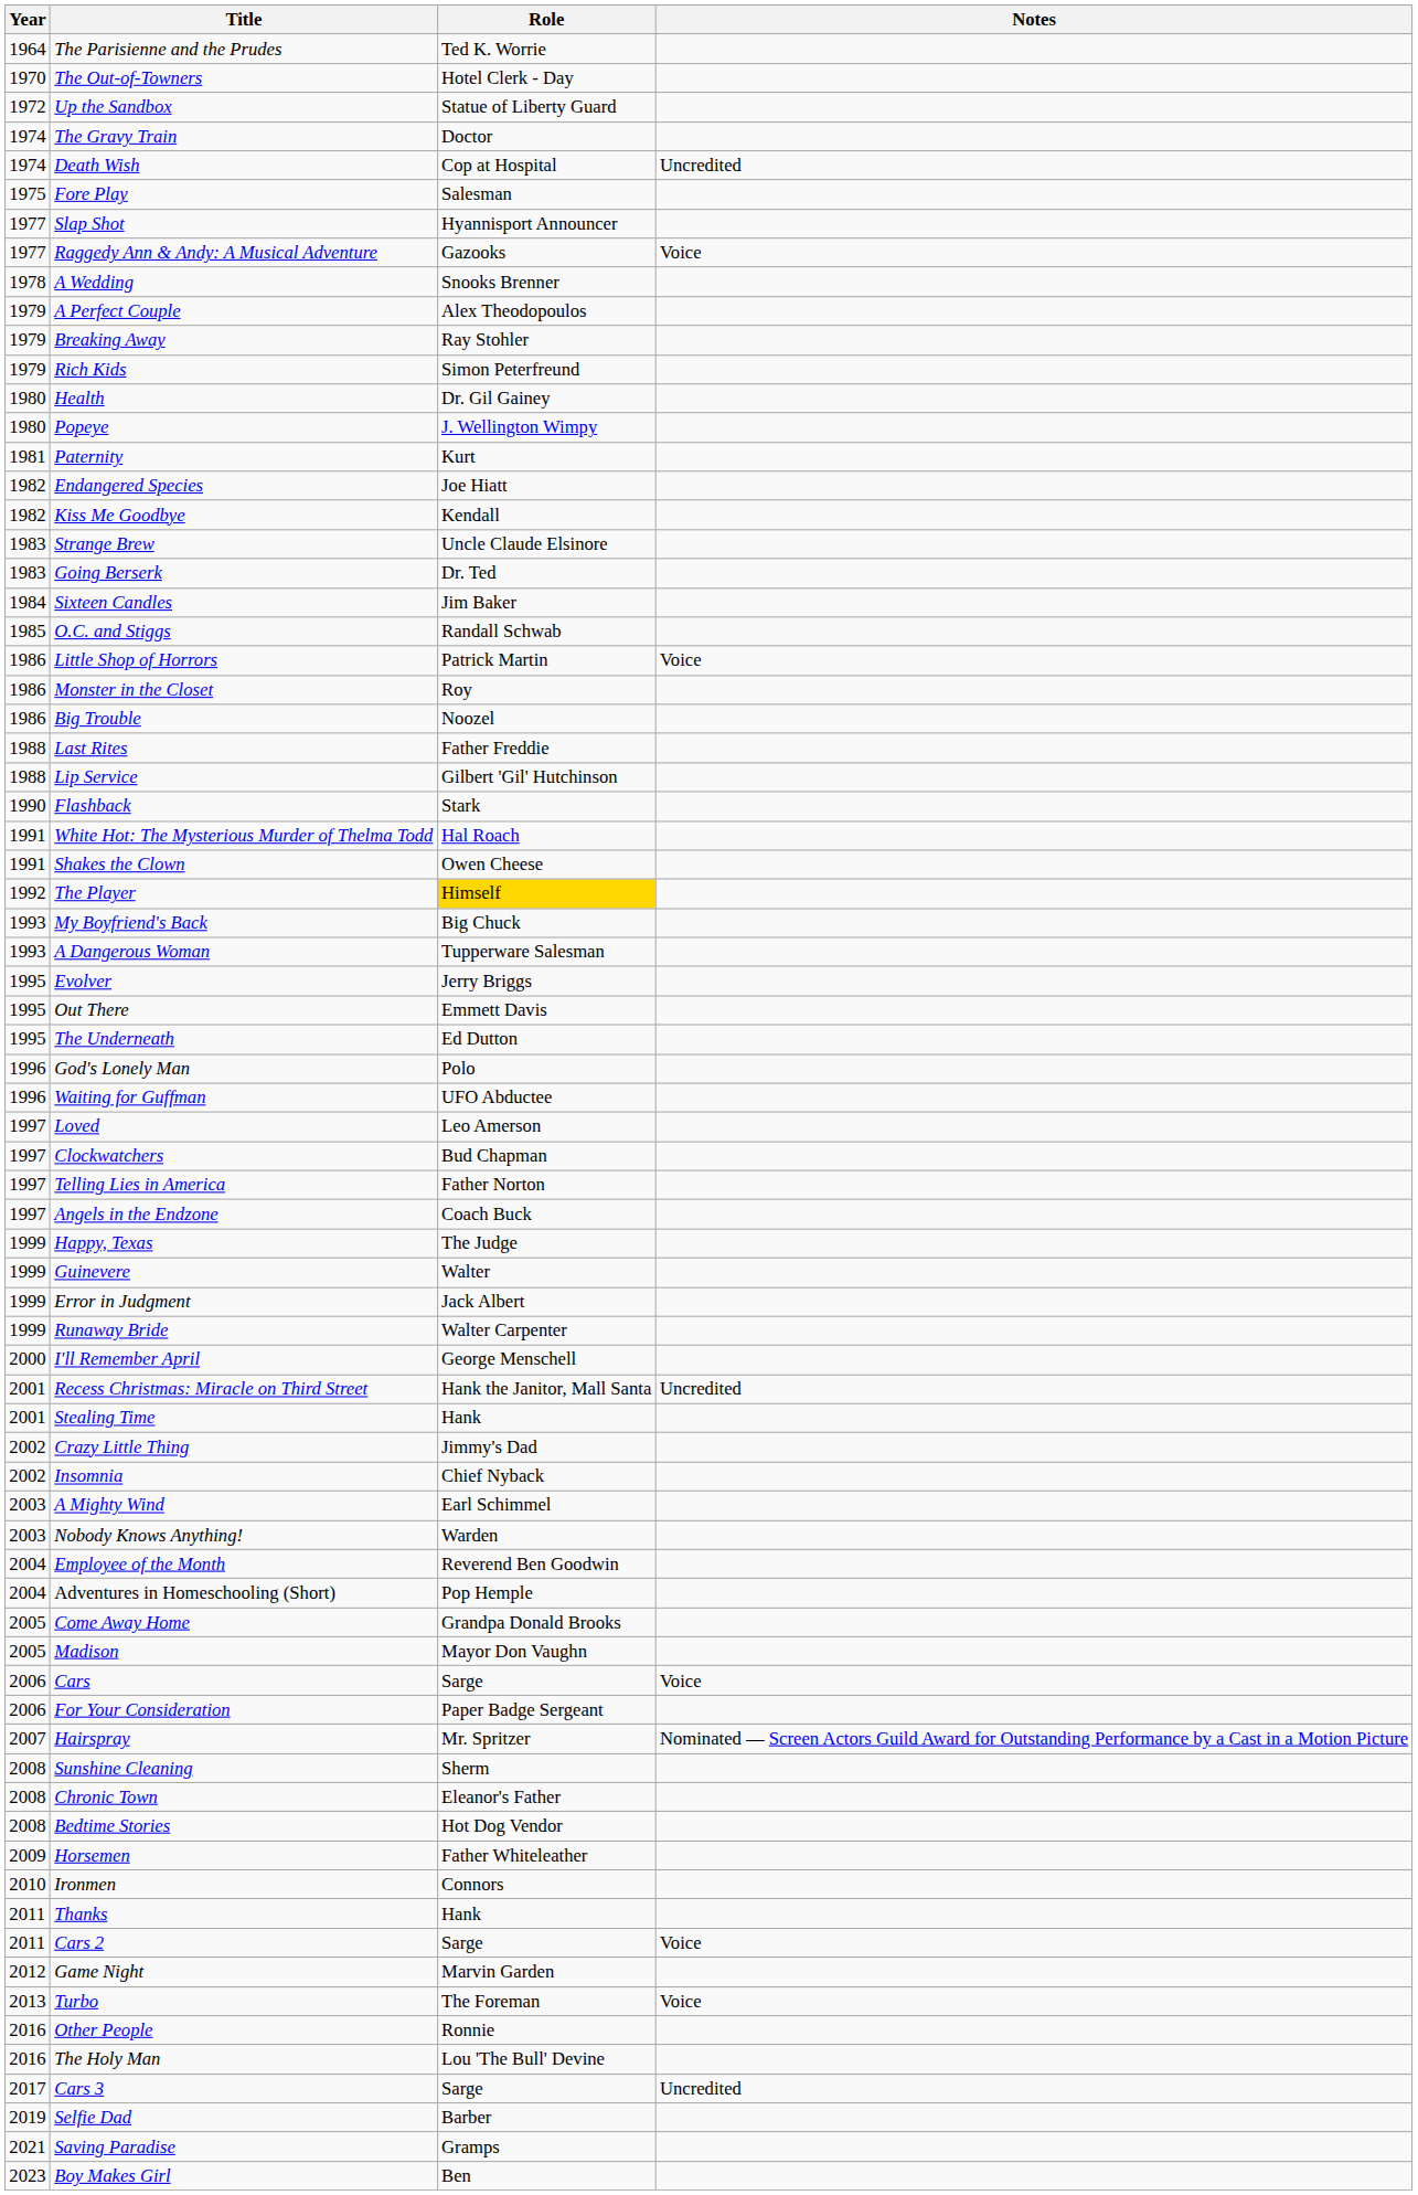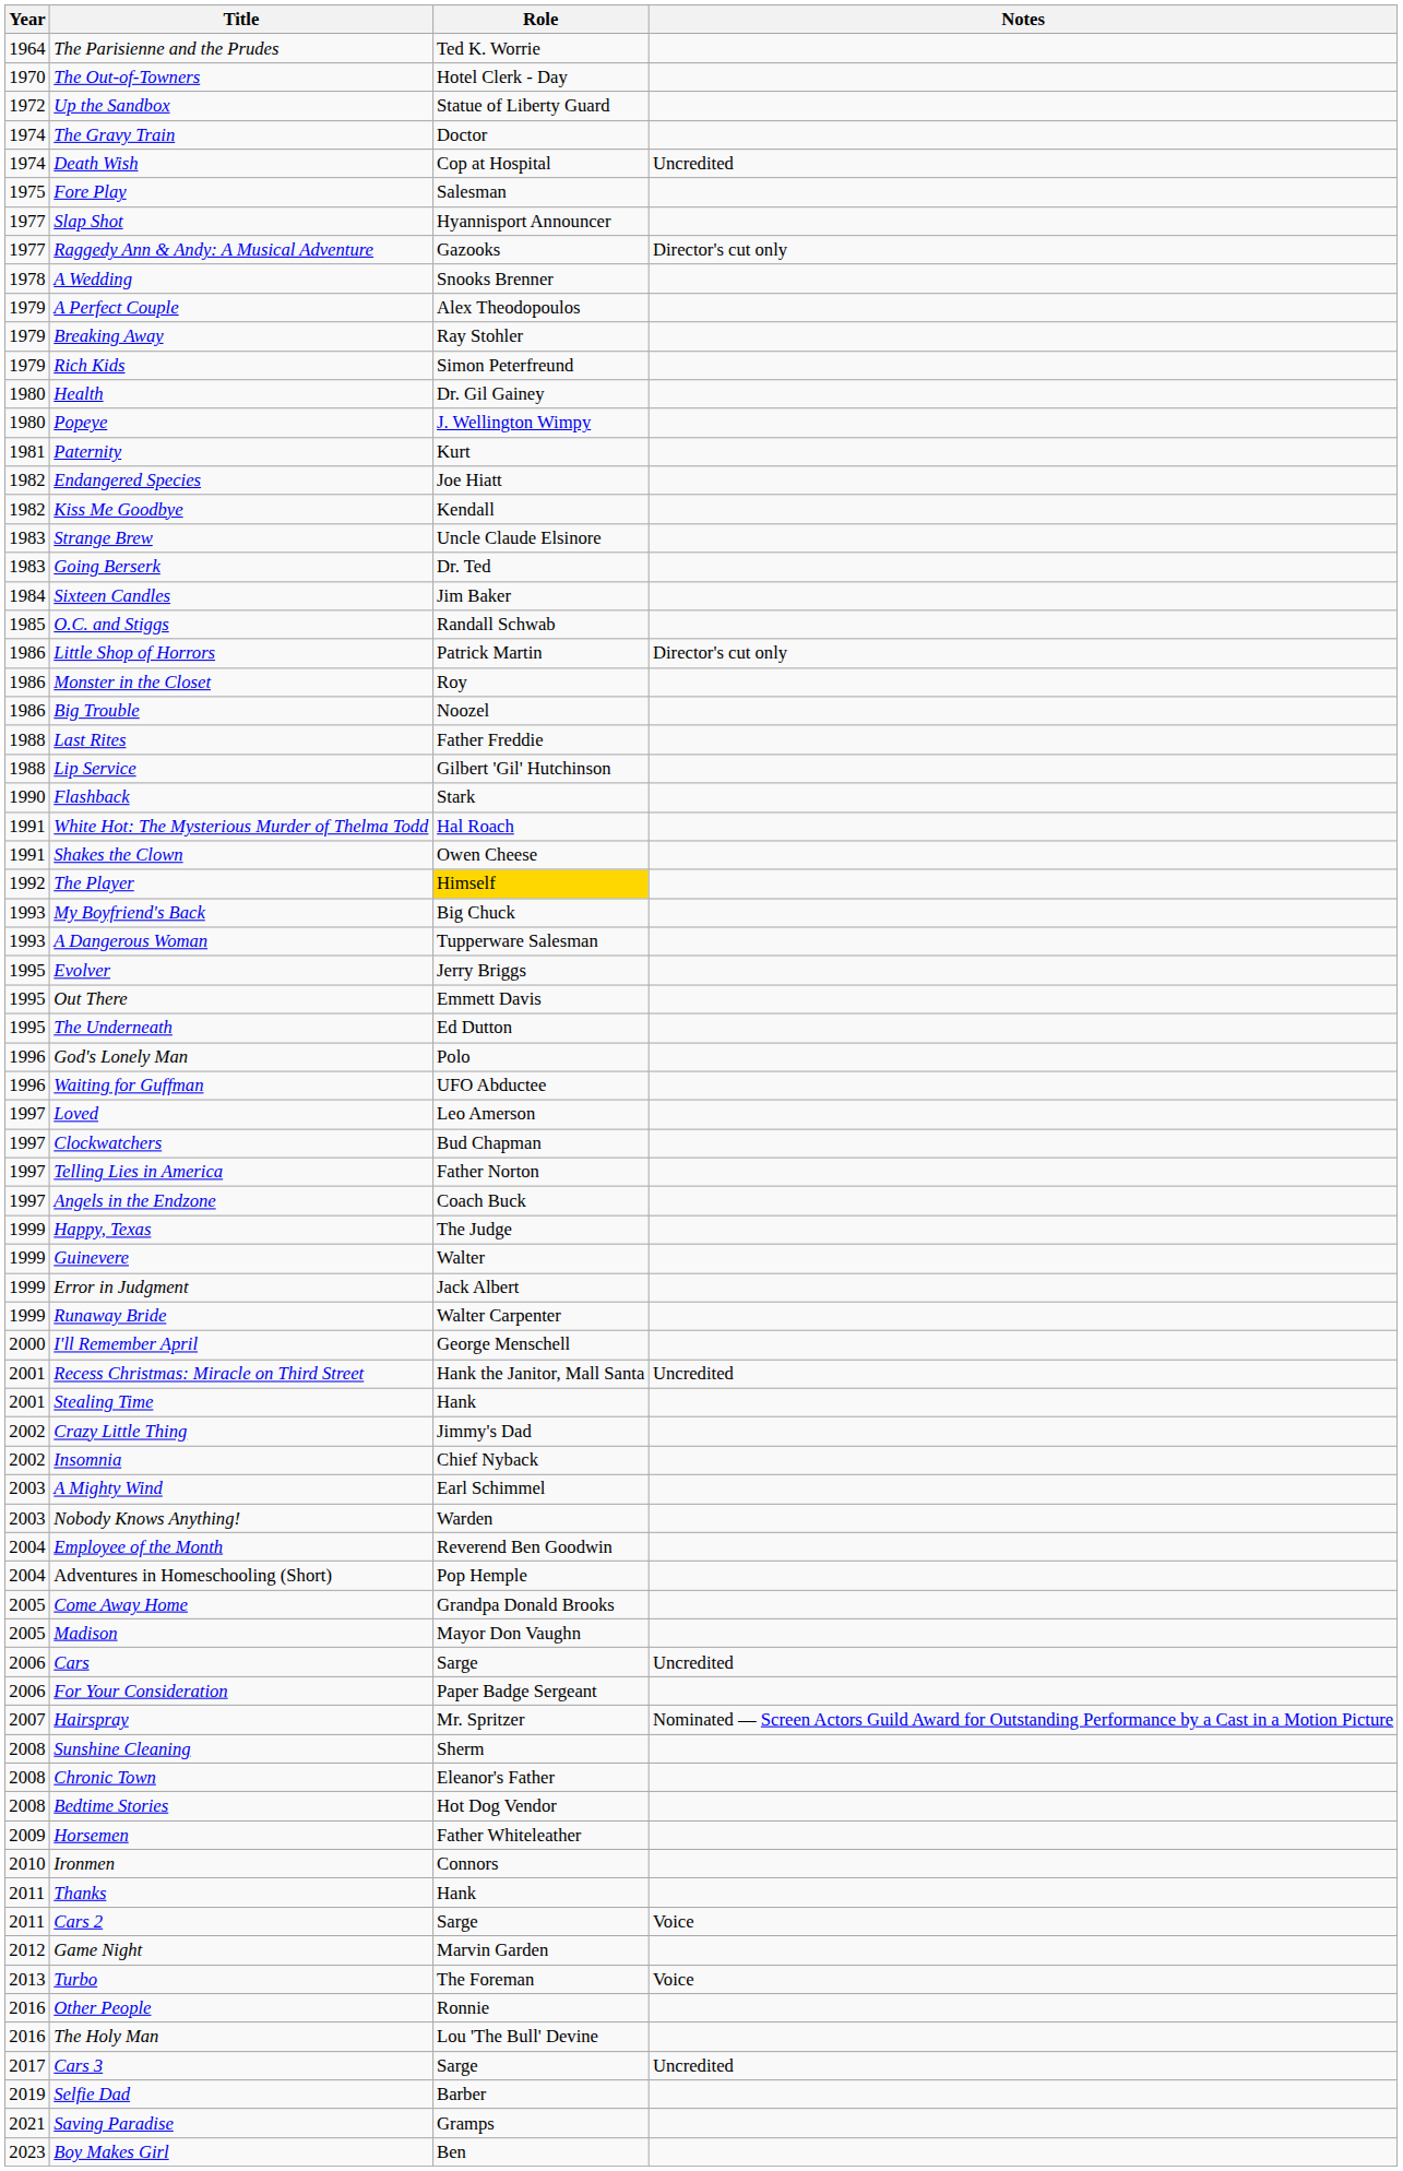 <table class = "wikitable sortable">
 <tr>
 <th>Year</th>
 <th>Title</th>
 <th>Role</th>
 <th class = "unsortable">Notes</th>
 </tr>
 <tr>
 <td>1964</td>
 <td><em>The Parisienne and the Prudes</em></td>
 <td>Ted K. Worrie</td>
 <td></td>
 </tr>
 <tr>
 <td>1970</td>
 <td><em><a href='#'>The Out-of-Towners</a></em></td>
 <td>Hotel Clerk - Day</td>
 <td></td>
 </tr>
 <tr>
 <td>1972</td>
 <td><em><a href='#'>Up the Sandbox</a></em></td>
 <td>Statue of Liberty Guard</td>
 <td></td>
 </tr>
 <tr>
 <td>1974</td>
 <td><em><a href='#'>The Gravy Train</a></em></td>
 <td>Doctor</td>
 <td></td>
 </tr>
 <tr>
 <td>1974</td>
 <td><em><a href='#'>Death Wish</a></em></td>
 <td>Cop at Hospital</td>
 <td>Uncredited</td>
 </tr>
 <tr>
 <td>1975</td>
 <td><em><a href='#'>Fore Play</a></em></td>
 <td>Salesman</td>
 <td></td>
 </tr>
 <tr>
 <td>1977</td>
 <td><em><a href='#'>Slap Shot</a></em></td>
 <td>Hyannisport Announcer</td>
 <td></td>
 </tr>
 <tr>
 <td>1977</td>
 <td><em><a href='#'>Raggedy Ann & Andy: A Musical Adventure</a></em></td>
 <td>Gazooks</td>
-<td>Voice</td>
+<td>Director's cut only</td>
 </tr>
 <tr>
 <td>1978</td>
 <td><em><a href='#'>A Wedding</a></em></td>
 <td>Snooks Brenner</td>
 <td></td>
 </tr>
 <tr>
 <td>1979</td>
 <td><em><a href='#'>A Perfect Couple</a></em></td>
 <td>Alex Theodopoulos</td>
 <td></td>
 </tr>
 <tr>
 <td>1979</td>
 <td><em><a href='#'>Breaking Away</a></em></td>
 <td>Ray Stohler</td>
 <td></td>
 </tr>
 <tr>
 <td>1979</td>
 <td><em><a href='#'>Rich Kids</a></em></td>
 <td>Simon Peterfreund</td>
 <td></td>
 </tr>
 <tr>
 <td>1980</td>
 <td><em><a href='#'>Health</a></em></td>
 <td>Dr. Gil Gainey</td>
 <td></td>
 </tr>
 <tr>
 <td>1980</td>
 <td><em><a href='#'>Popeye</a></em></td>
 <td><a href='#'>J. Wellington Wimpy</a></td>
 <td></td>
 </tr>
 <tr>
 <td>1981</td>
 <td><em><a href='#'>Paternity</a></em></td>
 <td>Kurt</td>
 <td></td>
 </tr>
 <tr>
 <td>1982</td>
 <td><em><a href='#'>Endangered Species</a></em></td>
 <td>Joe Hiatt</td>
 <td></td>
 </tr>
 <tr>
 <td>1982</td>
 <td><em><a href='#'>Kiss Me Goodbye</a></em></td>
 <td>Kendall</td>
 <td></td>
 </tr>
 <tr>
 <td>1983</td>
 <td><em><a href='#'>Strange Brew</a></em></td>
 <td>Uncle Claude Elsinore</td>
 <td></td>
 </tr>
 <tr>
 <td>1983</td>
 <td><em><a href='#'>Going Berserk</a></em></td>
 <td>Dr. Ted</td>
 <td></td>
 </tr>
 <tr>
 <td>1984</td>
 <td><em><a href='#'>Sixteen Candles</a></em></td>
 <td>Jim Baker</td>
 <td></td>
 </tr>
 <tr>
 <td>1985</td>
 <td><em><a href='#'>O.C. and Stiggs</a></em></td>
 <td>Randall Schwab</td>
 <td></td>
 </tr>
 <tr>
 <td>1986</td>
 <td><em><a href='#'>Little Shop of Horrors</a></em></td>
 <td>Patrick Martin</td>
-<td>Voice</td>
+<td>Director's cut only</td>
 </tr>
 <tr>
 <td>1986</td>
 <td><em><a href='#'>Monster in the Closet</a></em></td>
 <td>Roy</td>
 <td></td>
 </tr>
 <tr>
 <td>1986</td>
 <td><em><a href='#'>Big Trouble</a></em></td>
 <td>Noozel</td>
 <td></td>
 </tr>
 <tr>
 <td>1988</td>
 <td><em><a href='#'>Last Rites</a></em></td>
 <td>Father Freddie</td>
 <td></td>
 </tr>
 <tr>
 <td>1988</td>
 <td><em><a href='#'>Lip Service</a></em></td>
 <td>Gilbert 'Gil' Hutchinson</td>
 <td></td>
 </tr>
 <tr>
 <td>1990</td>
 <td><em><a href='#'>Flashback</a></em></td>
 <td>Stark</td>
 <td></td>
 </tr>
 <tr>
 <td>1991</td>
 <td><em><a href='#'>White Hot: The Mysterious Murder of Thelma Todd</a></em></td>
 <td><a href='#'>Hal Roach</a></td>
 <td></td>
 </tr>
 <tr>
 <td>1991</td>
 <td><em><a href='#'>Shakes the Clown</a></em></td>
 <td>Owen Cheese</td>
 <td></td>
 </tr>
 <tr>
 <td>1992</td>
 <td><em><a href='#'>The Player</a></em></td>
 <td style="background: gold;">Himself</td>
 <td></td>
 </tr>
 <tr>
 <td>1993</td>
 <td><em><a href='#'>My Boyfriend's Back</a></em></td>
 <td>Big Chuck</td>
 <td></td>
 </tr>
 <tr>
 <td>1993</td>
 <td><em><a href='#'>A Dangerous Woman</a></em></td>
 <td>Tupperware Salesman</td>
 <td></td>
 </tr>
 <tr>
 <td>1995</td>
 <td><em><a href='#'>Evolver</a></em></td>
 <td>Jerry Briggs</td>
 <td></td>
 </tr>
 <tr>
 <td>1995</td>
 <td><em>Out There</em></td>
 <td>Emmett Davis</td>
 <td></td>
 </tr>
 <tr>
 <td>1995</td>
 <td><em><a href='#'>The Underneath</a></em></td>
 <td>Ed Dutton</td>
 <td></td>
 </tr>
 <tr>
 <td>1996</td>
 <td><em>God's Lonely Man</em></td>
 <td>Polo</td>
 <td></td>
 </tr>
 <tr>
 <td>1996</td>
 <td><em><a href='#'>Waiting for Guffman</a></em></td>
 <td>UFO Abductee</td>
 <td></td>
 </tr>
 <tr>
 <td>1997</td>
 <td><em><a href='#'>Loved</a></em></td>
 <td>Leo Amerson</td>
 <td></td>
 </tr>
 <tr>
 <td>1997</td>
 <td><em><a href='#'>Clockwatchers</a></em></td>
 <td>Bud Chapman</td>
 <td></td>
 </tr>
 <tr>
 <td>1997</td>
 <td><em><a href='#'>Telling Lies in America</a></em></td>
 <td>Father Norton</td>
 <td></td>
 </tr>
 <tr>
 <td>1997</td>
 <td><em><a href='#'>Angels in the Endzone</a></em></td>
 <td>Coach Buck</td>
 <td></td>
 </tr>
 <tr>
 <td>1999</td>
 <td><em><a href='#'>Happy, Texas</a></em></td>
 <td>The Judge</td>
 <td></td>
 </tr>
 <tr>
 <td>1999</td>
 <td><em><a href='#'>Guinevere</a></em></td>
 <td>Walter</td>
 <td></td>
 </tr>
 <tr>
 <td>1999</td>
 <td><em>Error in Judgment</em></td>
 <td>Jack Albert</td>
 <td></td>
 </tr>
 <tr>
 <td>1999</td>
 <td><em><a href='#'>Runaway Bride</a></em></td>
 <td>Walter Carpenter</td>
 <td></td>
 </tr>
 <tr>
 <td>2000</td>
 <td><em><a href='#'>I'll Remember April</a></em></td>
 <td>George Menschell</td>
 <td></td>
 </tr>
 <tr>
 <td>2001</td>
 <td><em><a href='#'>Recess Christmas: Miracle on Third Street</a></em></td>
 <td>Hank the Janitor, Mall Santa</td>
 <td>Uncredited</td>
 </tr>
 <tr>
 <td>2001</td>
 <td><em><a href='#'>Stealing Time</a></em></td>
 <td>Hank</td>
 <td></td>
 </tr>
 <tr>
 <td>2002</td>
 <td><em><a href='#'>Crazy Little Thing</a></em></td>
 <td>Jimmy's Dad</td>
 <td></td>
 </tr>
 <tr>
 <td>2002</td>
 <td><em><a href='#'>Insomnia</a></em></td>
 <td>Chief Nyback</td>
 <td></td>
 </tr>
 <tr>
 <td>2003</td>
 <td><em><a href='#'>A Mighty Wind</a></em></td>
 <td>Earl Schimmel</td>
 <td></td>
 </tr>
 <tr>
 <td>2003</td>
 <td><em>Nobody Knows Anything!</em></td>
 <td>Warden</td>
 <td></td>
 </tr>
 <tr>
 <td>2004</td>
 <td><em><a href='#'>Employee of the Month</a></em></td>
 <td>Reverend Ben Goodwin</td>
 <td></td>
 </tr>
 <tr>
 <td>2004</td>
 <td>Adventures in Homeschooling (Short)</td>
 <td>Pop Hemple</td>
 <td></td>
 </tr>
 <tr>
 <td>2005</td>
 <td><em><a href='#'>Come Away Home</a></em></td>
 <td>Grandpa Donald Brooks</td>
 <td></td>
 </tr>
 <tr>
 <td>2005</td>
 <td><em><a href='#'>Madison</a></em></td>
 <td>Mayor Don Vaughn</td>
 <td></td>
 </tr>
 <tr>
 <td>2006</td>
 <td><em><a href='#'>Cars</a></em></td>
 <td>Sarge</td>
-<td>Voice</td>
+<td>Uncredited</td>
 </tr>
 <tr>
 <td>2006</td>
 <td><em><a href='#'>For Your Consideration</a></em></td>
 <td>Paper Badge Sergeant</td>
 <td></td>
 </tr>
 <tr>
 <td>2007</td>
 <td><em><a href='#'>Hairspray</a></em></td>
 <td>Mr. Spritzer</td>
 <td>Nominated — <a href='#'>Screen Actors Guild Award for Outstanding Performance by a Cast in a Motion Picture</a></td>
 </tr>
 <tr>
 <td>2008</td>
 <td><em><a href='#'>Sunshine Cleaning</a></em></td>
 <td>Sherm</td>
 <td></td>
 </tr>
 <tr>
 <td>2008</td>
 <td><em><a href='#'>Chronic Town</a></em></td>
 <td>Eleanor's Father</td>
 <td></td>
 </tr>
 <tr>
 <td>2008</td>
 <td><em><a href='#'>Bedtime Stories</a></em></td>
 <td>Hot Dog Vendor</td>
 <td></td>
 </tr>
 <tr>
 <td>2009</td>
 <td><em><a href='#'>Horsemen</a></em></td>
 <td>Father Whiteleather</td>
 <td></td>
 </tr>
 <tr>
 <td>2010</td>
 <td><em>Ironmen</em></td>
 <td>Connors</td>
 <td></td>
 </tr>
 <tr>
 <td>2011</td>
 <td><em><a href='#'>Thanks</a></em></td>
 <td>Hank</td>
 <td></td>
 </tr>
 <tr>
 <td>2011</td>
 <td><em><a href='#'>Cars 2</a></em></td>
 <td>Sarge</td>
 <td>Voice</td>
 </tr>
 <tr>
 <td>2012</td>
 <td><em>Game Night</em></td>
 <td>Marvin Garden</td>
 <td></td>
 </tr>
 <tr>
 <td>2013</td>
 <td><em><a href='#'>Turbo</a></em></td>
 <td>The Foreman</td>
 <td>Voice</td>
 </tr>
 <tr>
 <td>2016</td>
 <td><em><a href='#'>Other People</a></em></td>
 <td>Ronnie</td>
 <td></td>
 </tr>
 <tr>
 <td>2016</td>
 <td><em>The Holy Man</em></td>
 <td>Lou 'The Bull' Devine</td>
 <td></td>
 </tr>
 <tr>
 <td>2017</td>
 <td><em><a href='#'>Cars 3</a></em></td>
 <td>Sarge</td>
 <td>Uncredited</td>
 </tr>
 <tr>
 <td>2019</td>
 <td><em><a href='#'>Selfie Dad</a></em></td>
 <td>Barber</td>
 <td></td>
 </tr>
 <tr>
 <td>2021</td>
 <td><em><a href='#'>Saving Paradise</a></em></td>
 <td>Gramps</td>
 <td></td>
 </tr>
 <tr>
 <td>2023</td>
 <td><em><a href='#'>Boy Makes Girl</a></em></td>
 <td>Ben</td>
 <td></td>
 </tr>
 </table>
